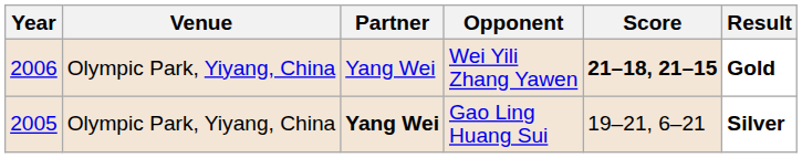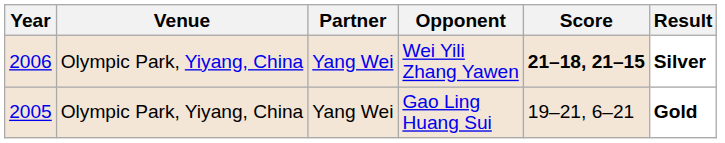 <table class="sortable wikitable" style="font-size: 90%;">
 <tr>
 <th>Year</th>
 <th>Venue</th>
 <th>Partner</th>
 <th>Opponent</th>
 <th>Score</th>
 <th>Result</th>
 </tr>
 <tr style="background:#F3E6D7">
 <td align="center"><a href='#'>2006</a></td>
 <td align="left">Olympic Park, <a href='#'>Yiyang, China</a></td>
 <td align="left"> <a href='#'>Yang Wei</a></td>
 <td align="left"> <a href='#'>Wei Yili</a> <br>  <a href='#'>Zhang Yawen</a></td>
 <td align="left"><strong>21–18, 21–15</strong></td>
-<td style="text-align:left; background:white"> <strong>Gold</strong></td>
+<td style="text-align:left; background:white"> <strong>Silver</strong></td>
 </tr>
 <tr style="background:#F3E6D7">
 <td align="center"><a href='#'>2005</a></td>
 <td align="left">Olympic Park, Yiyang, China</td>
-<td align="left"><strong> Yang Wei</strong></td>
+<td align="left"> Yang Wei</td>
 <td align="left"> <a href='#'>Gao Ling</a> <br>  <a href='#'>Huang Sui</a></td>
 <td align="left">19–21, 6–21</td>
-<td style="text-align:left; background:white"> <strong>Silver</strong></td>
+<td style="text-align:left; background:white"> <strong>Gold</strong></td>
 </tr>
 </table>
